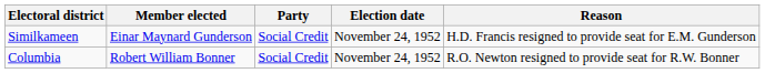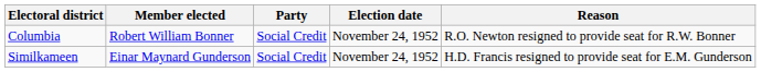 <table class="wikitable sortable">
 <tr>
 <th>Electoral district</th>
 <th>Member elected</th>
 <th>Party</th>
 <th>Election date</th>
 <th>Reason</th>
 </tr>
 <tr>
+<td><a href='#'>Columbia</a></td>
+<td><a href='#'>Robert William Bonner</a></td>
+<td><a href='#'>Social Credit</a></td>
+<td>November 24, 1952</td>
+<td>R.O. Newton resigned to provide seat for R.W. Bonner</td>
+</tr>
+<tr>
 <td><a href='#'>Similkameen</a></td>
 <td><a href='#'>Einar Maynard Gunderson</a></td>
 <td><a href='#'>Social Credit</a></td>
 <td>November 24, 1952</td>
 <td>H.D. Francis resigned to provide seat for E.M. Gunderson</td>
 </tr>
-<tr>
-<td><a href='#'>Columbia</a></td>
-<td><a href='#'>Robert William Bonner</a></td>
-<td><a href='#'>Social Credit</a></td>
-<td>November 24, 1952</td>
-<td>R.O. Newton resigned to provide seat for R.W. Bonner</td>
-</tr>
 </table>
